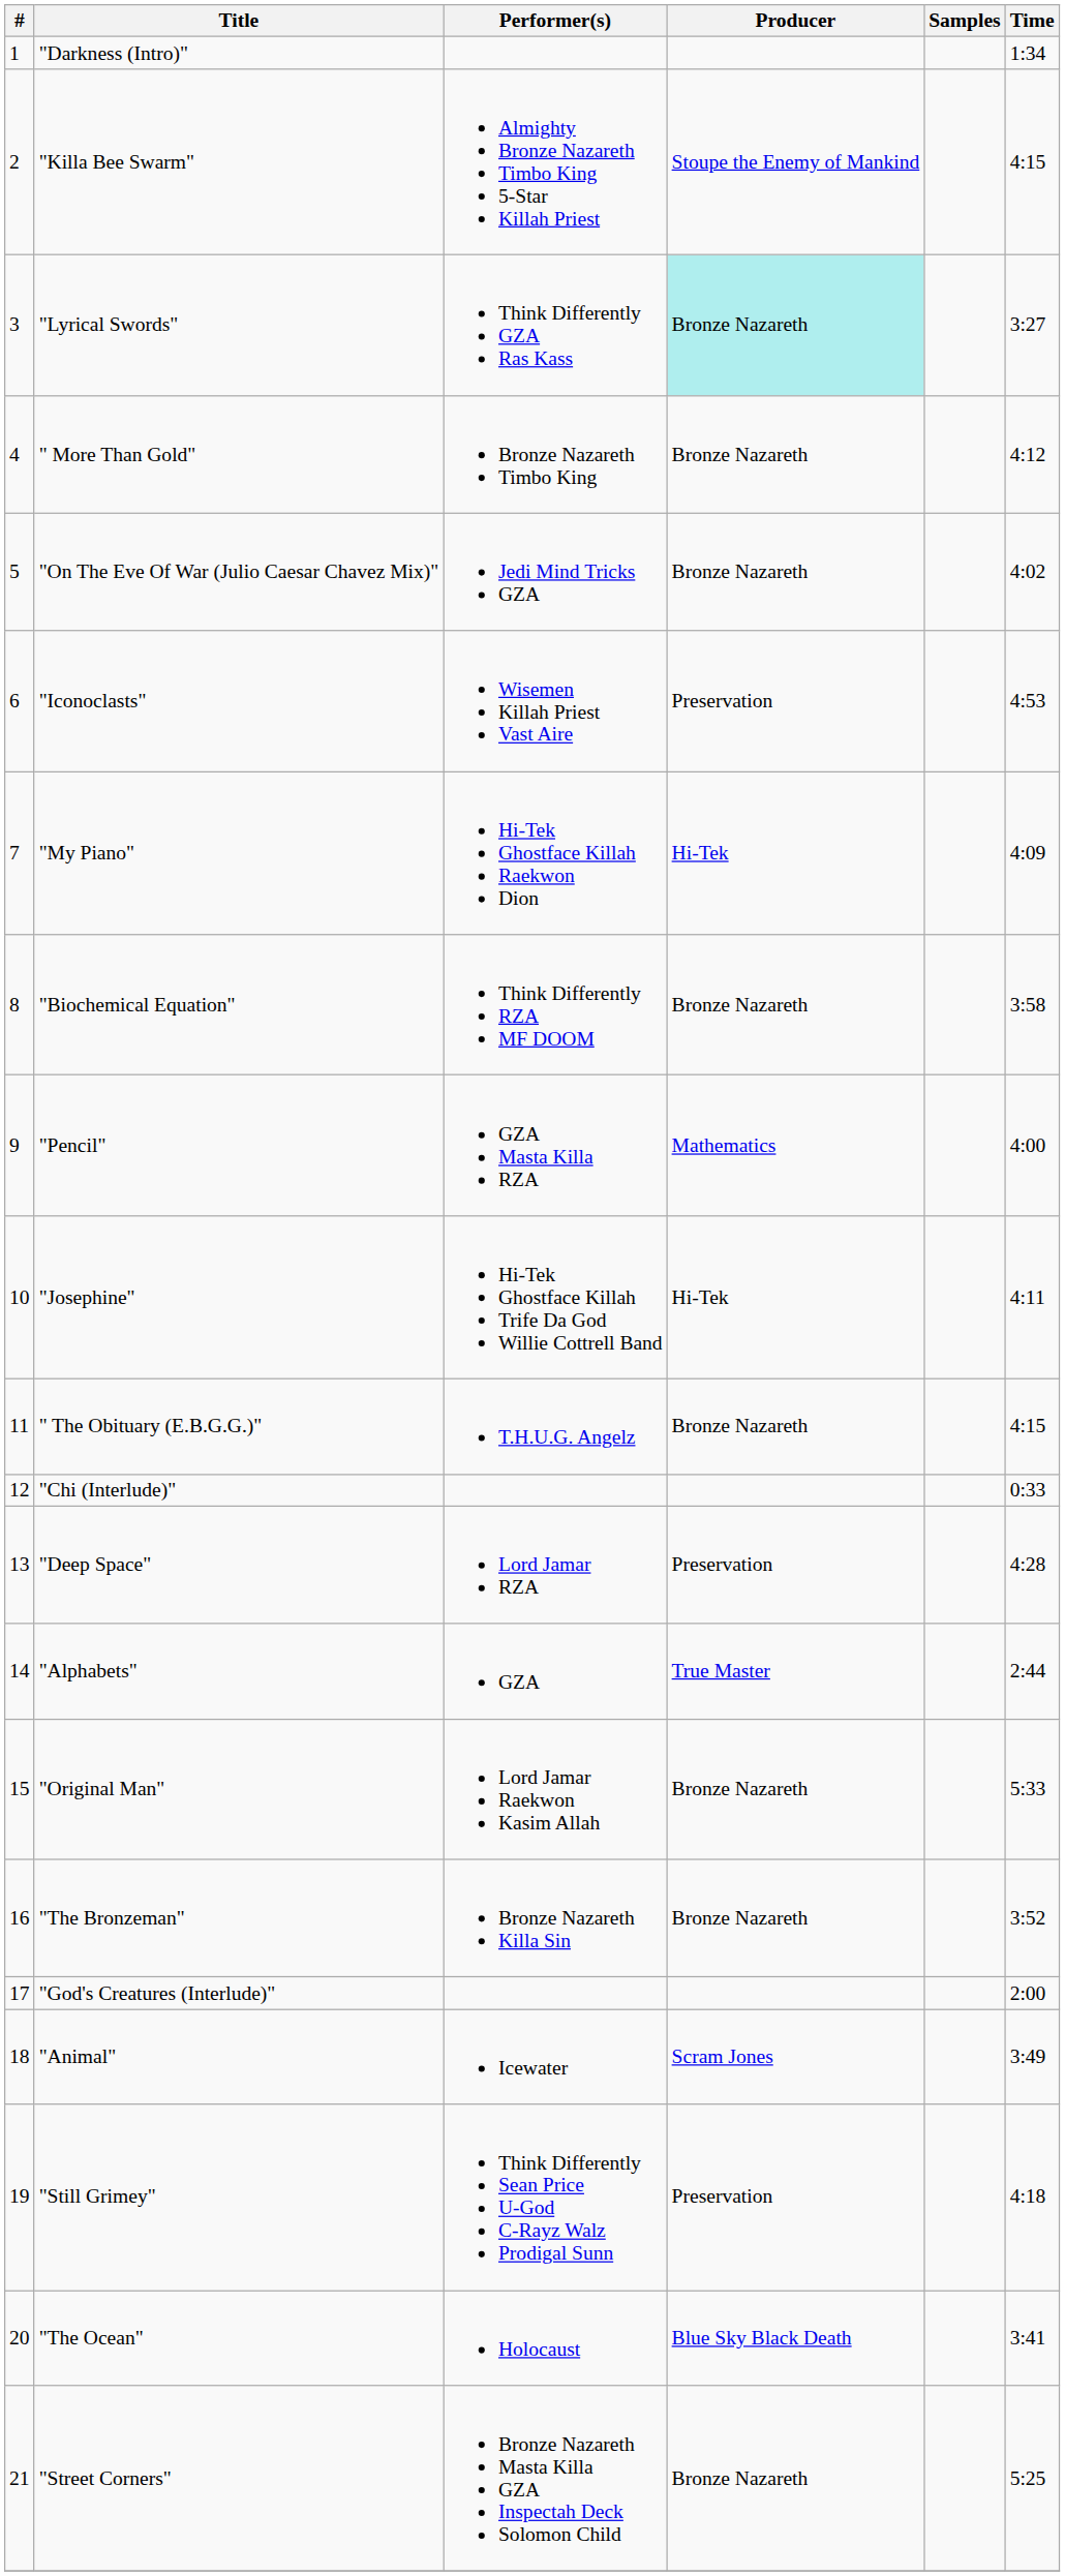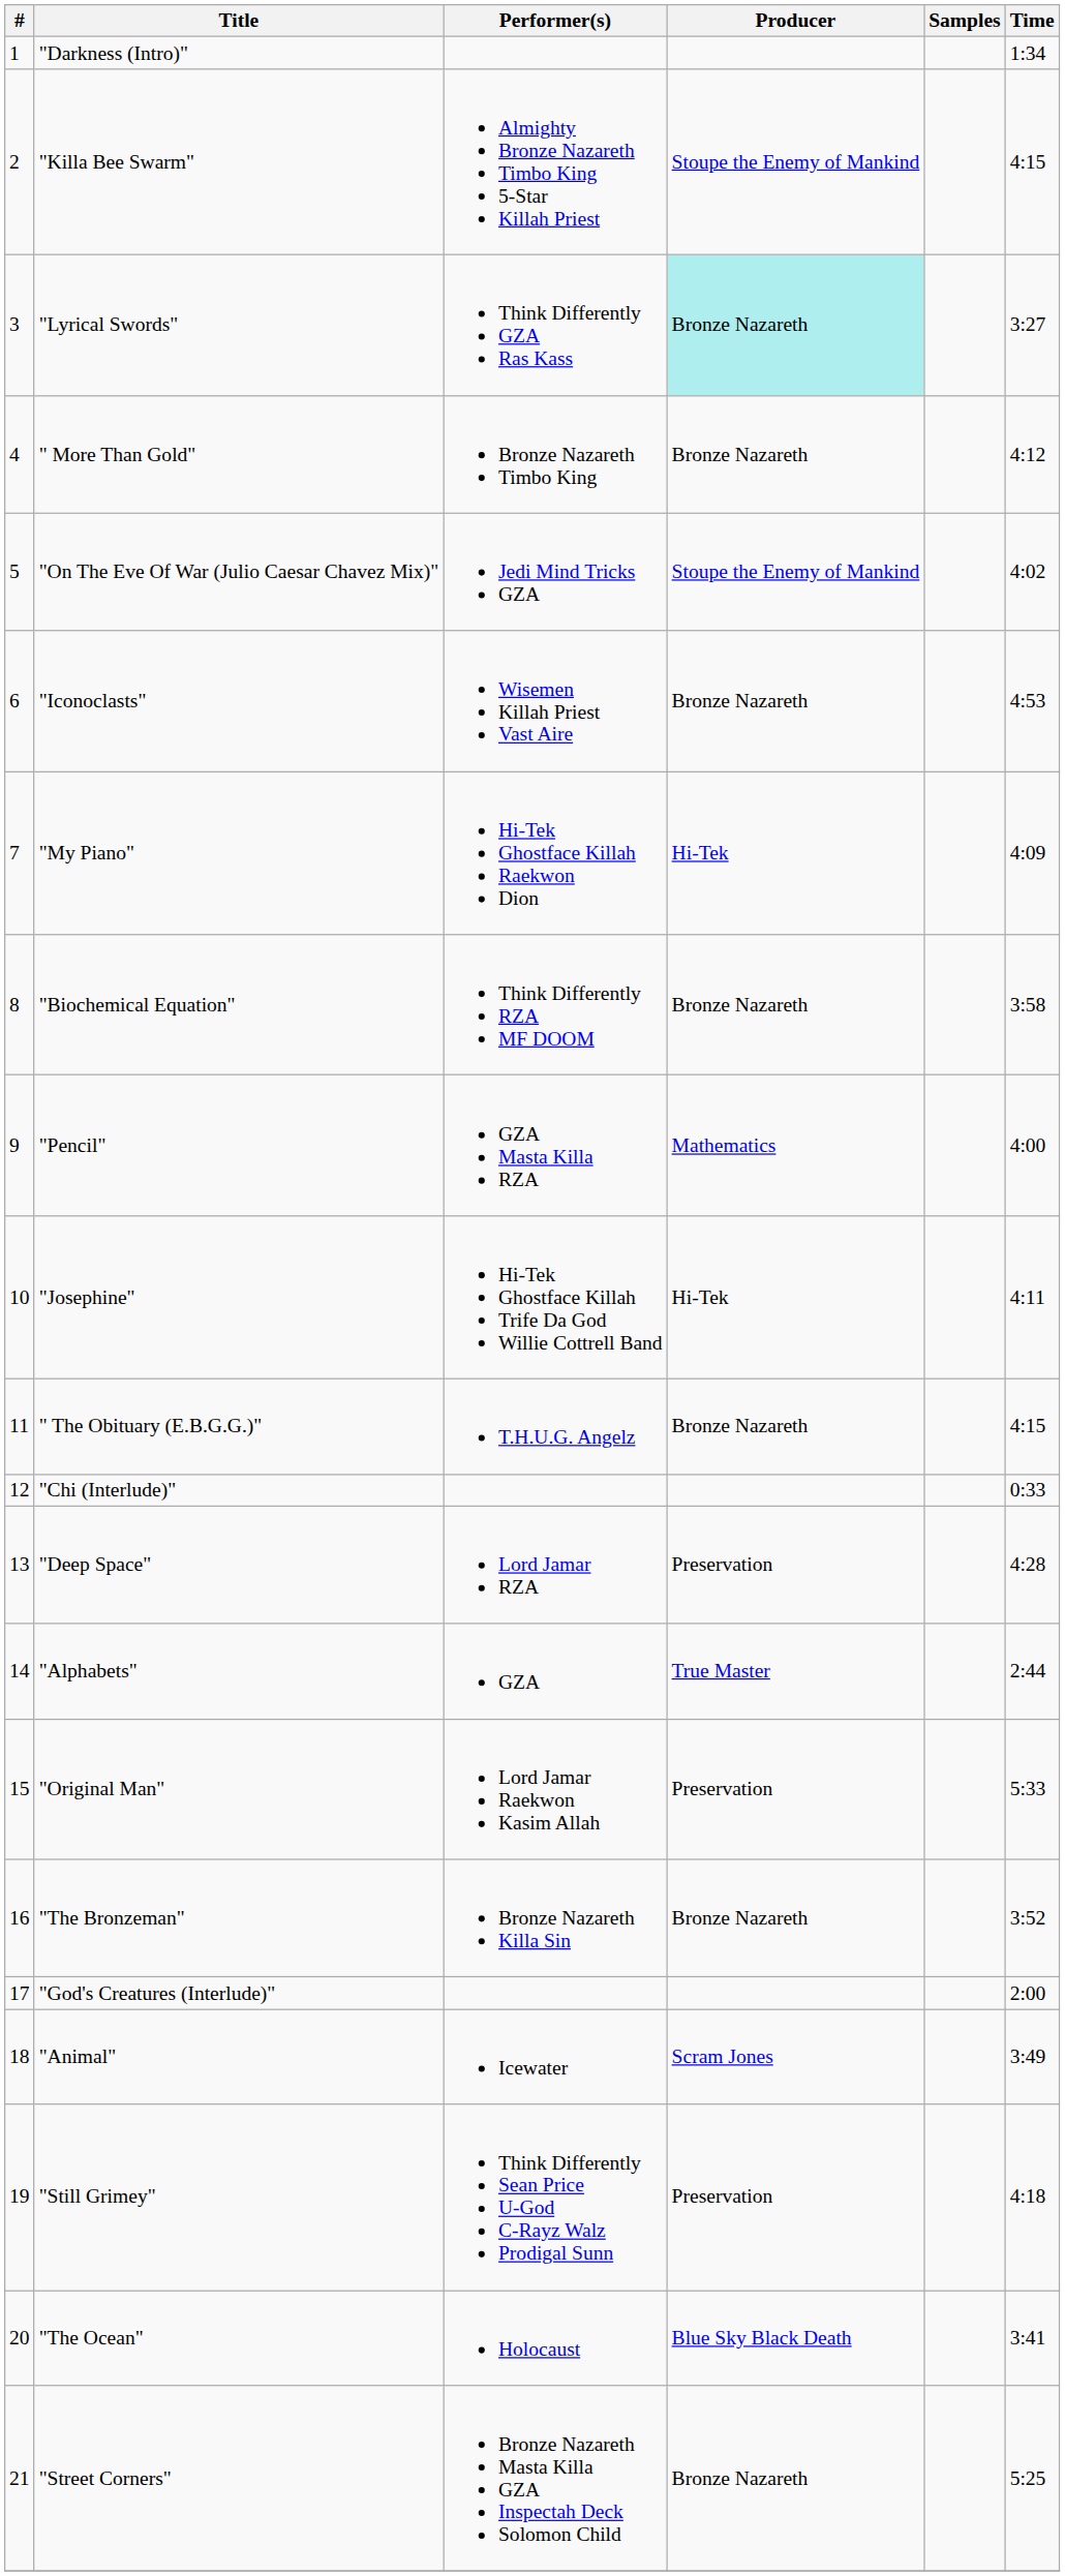 <table class="wikitable">
 <tr>
 <th align="center">#</th>
 <th align="center">Title</th>
 <th align="center">Performer(s)</th>
 <th align="center">Producer</th>
 <th align="center">Samples</th>
 <th align="center">Time</th>
 </tr>
 <tr>
 <td>1</td>
 <td>"Darkness (Intro)"</td>
 <td></td>
 <td></td>
 <td></td>
 <td>1:34</td>
 </tr>
 <tr>
 <td>2</td>
 <td>"Killa Bee Swarm"</td>
 <td><br><ul><li><a href='#'>Almighty</a></li><li><a href='#'>Bronze Nazareth</a></li><li><a href='#'>Timbo King</a></li><li>5-Star</li><li><a href='#'>Killah Priest</a></li></ul></td>
 <td><a href='#'>Stoupe the Enemy of Mankind</a></td>
 <td></td>
 <td>4:15</td>
 </tr>
 <tr>
 <td>3</td>
 <td>"Lyrical Swords"</td>
 <td><br><ul><li>Think Differently</li><li><a href='#'>GZA</a></li><li><a href='#'>Ras Kass</a></li></ul></td>
 <td style="background: paleturquoise;">Bronze Nazareth</td>
 <td></td>
 <td>3:27</td>
 </tr>
 <tr>
 <td>4</td>
 <td>" More Than Gold"</td>
 <td><br><ul><li>Bronze Nazareth</li><li>Timbo King</li></ul></td>
 <td>Bronze Nazareth</td>
 <td></td>
 <td>4:12</td>
 </tr>
 <tr>
 <td>5</td>
 <td>"On The Eve Of War (Julio Caesar Chavez Mix)"</td>
 <td><br><ul><li><a href='#'>Jedi Mind Tricks</a></li><li>GZA</li></ul></td>
-<td>Bronze Nazareth</td>
+<td><a href='#'>Stoupe the Enemy of Mankind</a></td>
 <td></td>
 <td>4:02</td>
 </tr>
 <tr>
 <td>6</td>
 <td>"Iconoclasts"</td>
 <td><br><ul><li><a href='#'>Wisemen</a></li><li>Killah Priest</li><li><a href='#'>Vast Aire</a></li></ul></td>
-<td>Preservation</td>
+<td>Bronze Nazareth</td>
 <td></td>
 <td>4:53</td>
 </tr>
 <tr>
 <td>7</td>
 <td>"My Piano"</td>
 <td><br><ul><li><a href='#'>Hi-Tek</a></li><li><a href='#'>Ghostface Killah</a></li><li><a href='#'>Raekwon</a></li><li>Dion</li></ul></td>
 <td><a href='#'>Hi-Tek</a></td>
 <td></td>
 <td>4:09</td>
 </tr>
 <tr>
 <td>8</td>
 <td>"Biochemical Equation"</td>
 <td><br><ul><li>Think Differently</li><li><a href='#'>RZA</a></li><li><a href='#'>MF DOOM</a></li></ul></td>
 <td>Bronze Nazareth</td>
 <td></td>
 <td>3:58</td>
 </tr>
 <tr>
 <td>9</td>
 <td>"Pencil"</td>
 <td><br><ul><li>GZA</li><li><a href='#'>Masta Killa</a></li><li>RZA</li></ul></td>
 <td><a href='#'>Mathematics</a></td>
 <td></td>
 <td>4:00</td>
 </tr>
 <tr>
 <td>10</td>
 <td>"Josephine"</td>
 <td><br><ul><li>Hi-Tek</li><li>Ghostface Killah</li><li>Trife Da God</li><li>Willie Cottrell Band</li></ul></td>
 <td>Hi-Tek</td>
 <td></td>
 <td>4:11</td>
 </tr>
 <tr>
 <td>11</td>
 <td>" The Obituary (E.B.G.G.)"</td>
 <td><br><ul><li><a href='#'>T.H.U.G. Angelz</a></li></ul></td>
 <td>Bronze Nazareth</td>
 <td></td>
 <td>4:15</td>
 </tr>
 <tr>
 <td>12</td>
 <td>"Chi (Interlude)"</td>
 <td></td>
 <td></td>
 <td></td>
 <td>0:33</td>
 </tr>
 <tr>
 <td>13</td>
 <td>"Deep Space"</td>
 <td><br><ul><li><a href='#'>Lord Jamar</a></li><li>RZA</li></ul></td>
 <td>Preservation</td>
 <td></td>
 <td>4:28</td>
 </tr>
 <tr>
 <td>14</td>
 <td>"Alphabets"</td>
 <td><br><ul><li>GZA</li></ul></td>
 <td><a href='#'>True Master</a></td>
 <td></td>
 <td>2:44</td>
 </tr>
 <tr>
 <td>15</td>
 <td>"Original Man"</td>
 <td><br><ul><li>Lord Jamar</li><li>Raekwon</li><li>Kasim Allah</li></ul></td>
-<td>Bronze Nazareth</td>
+<td>Preservation</td>
 <td></td>
 <td>5:33</td>
 </tr>
 <tr>
 <td>16</td>
 <td>"The Bronzeman"</td>
 <td><br><ul><li>Bronze Nazareth</li><li><a href='#'>Killa Sin</a></li></ul></td>
 <td>Bronze Nazareth</td>
 <td></td>
 <td>3:52</td>
 </tr>
 <tr>
 <td>17</td>
 <td>"God's Creatures (Interlude)"</td>
 <td></td>
 <td></td>
 <td></td>
 <td>2:00</td>
 </tr>
 <tr>
 <td>18</td>
 <td>"Animal"</td>
 <td><br><ul><li>Icewater</li></ul></td>
 <td><a href='#'>Scram Jones</a></td>
 <td></td>
 <td>3:49</td>
 </tr>
 <tr>
 <td>19</td>
 <td>"Still Grimey"</td>
 <td><br><ul><li>Think Differently</li><li><a href='#'>Sean Price</a></li><li><a href='#'>U-God</a></li><li><a href='#'>C-Rayz Walz</a></li><li><a href='#'>Prodigal Sunn</a></li></ul></td>
 <td>Preservation</td>
 <td></td>
 <td>4:18</td>
 </tr>
 <tr>
 <td>20</td>
 <td>"The Ocean"</td>
 <td><br><ul><li><a href='#'>Holocaust</a></li></ul></td>
 <td><a href='#'>Blue Sky Black Death</a></td>
 <td></td>
 <td>3:41</td>
 </tr>
 <tr>
 <td>21</td>
 <td>"Street Corners"</td>
 <td><br><ul><li>Bronze Nazareth</li><li>Masta Killa</li><li>GZA</li><li><a href='#'>Inspectah Deck</a></li><li>Solomon Child</li></ul></td>
 <td>Bronze Nazareth</td>
 <td></td>
 <td>5:25</td>
 </tr>
 <tr>
 </tr>
 </table>
